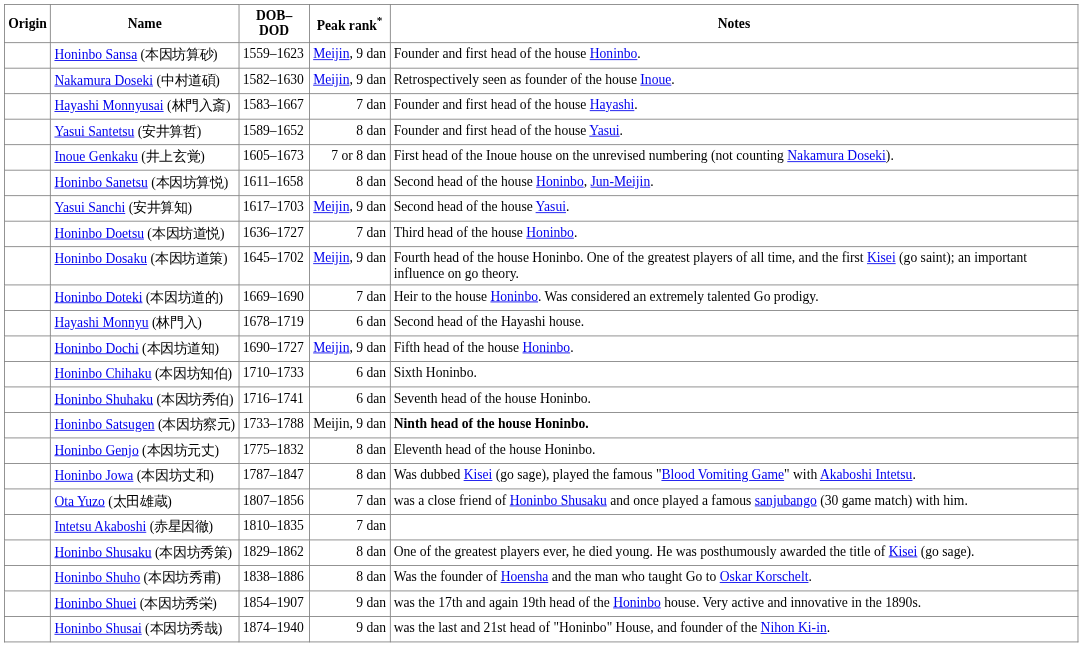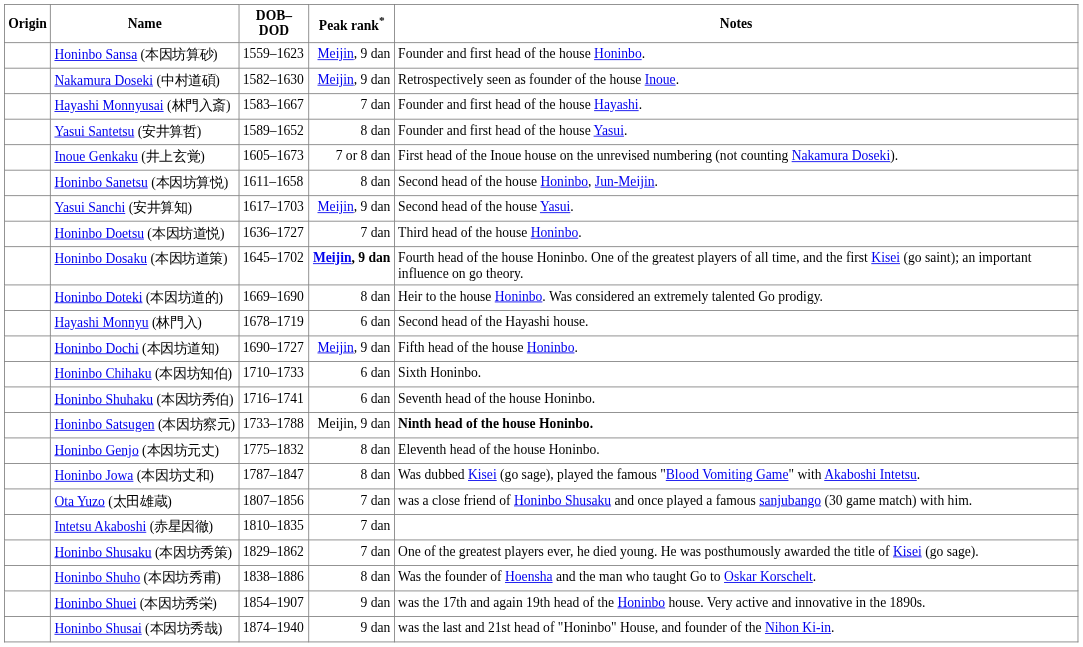 <table class="toccolours" border="1" cellpadding="4" cellspacing="0" style="border-collapse: collapse; margin:0;">
 <tr>
 <th>Origin</th>
 <th>Name</th>
 <th>DOB–DOD</th>
 <th>Peak rank<sup>*</sup></th>
 <th>Notes</th>
 </tr>
 <tr valign="top">
 <td></td>
 <td style="white-space:nowrap"><a href='#'>Honinbo Sansa</a> (本因坊算砂)</td>
 <td>1559–1623</td>
 <td align="right" style="white-space:nowrap"><a href='#'>Meijin</a>, 9 dan</td>
 <td>Founder and first head of the house <a href='#'>Honinbo</a>.</td>
 </tr>
 <tr valign="top">
 <td></td>
 <td style="white-space:nowrap"><a href='#'>Nakamura Doseki</a> (中村道碩)</td>
 <td>1582–1630</td>
 <td align="right" style="white-space:nowrap"><a href='#'>Meijin</a>, 9 dan</td>
 <td>Retrospectively seen as founder of the house <a href='#'>Inoue</a>.</td>
 </tr>
 <tr valign="top">
 <td></td>
 <td style="white-space:nowrap"><a href='#'>Hayashi Monnyusai</a> (林門入斎)</td>
 <td>1583–1667</td>
 <td align="right" style="white-space:nowrap">7 dan</td>
 <td>Founder and first head of the house <a href='#'>Hayashi</a>.</td>
 </tr>
 <tr valign="top">
 <td></td>
 <td style="white-space:nowrap"><a href='#'>Yasui Santetsu</a> (安井算哲)</td>
 <td>1589–1652</td>
 <td align="right" style="white-space:nowrap">8 dan</td>
 <td>Founder and first head of the house <a href='#'>Yasui</a>.</td>
 </tr>
 <tr valign="top">
 <td></td>
 <td style="white-space:nowrap"><a href='#'>Inoue Genkaku</a> (井上玄覚)</td>
 <td>1605–1673</td>
 <td align="right" style="white-space:nowrap">7 or 8 dan</td>
 <td>First head of the Inoue house on the unrevised numbering (not counting <a href='#'>Nakamura Doseki</a>).</td>
 </tr>
 <tr valign="top">
 <td></td>
 <td style="white-space:nowrap"><a href='#'>Honinbo Sanetsu</a> (本因坊算悦)</td>
 <td>1611–1658</td>
 <td align="right" style="white-space:nowrap">8 dan</td>
 <td>Second head of the house <a href='#'>Honinbo</a>, <a href='#'>Jun-Meijin</a>.</td>
 </tr>
 <tr valign="top">
 <td></td>
 <td style="white-space:nowrap"><a href='#'>Yasui Sanchi</a> (安井算知)</td>
 <td>1617–1703</td>
 <td align="right" style="white-space:nowrap"><a href='#'>Meijin</a>, 9 dan</td>
 <td>Second head of the house <a href='#'>Yasui</a>.</td>
 </tr>
 <tr valign="top">
 <td></td>
 <td style="white-space:nowrap"><a href='#'>Honinbo Doetsu</a> (本因坊道悦)</td>
 <td>1636–1727</td>
 <td align="right" style="white-space:nowrap">7 dan</td>
 <td>Third head of the house <a href='#'>Honinbo</a>.</td>
 </tr>
 <tr valign="top">
 <td></td>
 <td style="white-space:nowrap"><a href='#'>Honinbo Dosaku</a> (本因坊道策)</td>
 <td>1645–1702</td>
-<td align="right" style="white-space:nowrap"><a href='#'>Meijin</a>, 9 dan</td>
+<td align="right" style="white-space:nowrap"><strong><a href='#'>Meijin</a>, 9 dan</strong></td>
 <td>Fourth head of the house Honinbo. One of the greatest players of all time, and the first <a href='#'>Kisei</a> (go saint); an important influence on go theory.</td>
 </tr>
 <tr valign="top">
 <td></td>
 <td style="white-space:nowrap"><a href='#'>Honinbo Doteki</a> (本因坊道的)</td>
 <td>1669–1690</td>
-<td align="right" style="white-space:nowrap">7 dan</td>
+<td align="right" style="white-space:nowrap">8 dan</td>
 <td>Heir to the house <a href='#'>Honinbo</a>. Was considered an extremely talented Go prodigy.</td>
 </tr>
 <tr valign="top">
 <td></td>
 <td style="white-space:nowrap"><a href='#'>Hayashi Monnyu</a> (林門入)</td>
 <td>1678–1719</td>
 <td align="right" style="white-space:nowrap">6 dan</td>
 <td>Second head of the Hayashi house.</td>
 </tr>
 <tr valign="top">
 <td></td>
 <td style="white-space:nowrap"><a href='#'>Honinbo Dochi</a>    (本因坊道知)</td>
 <td>1690–1727</td>
 <td align="right" style="white-space:nowrap"><a href='#'>Meijin</a>, 9 dan</td>
 <td>Fifth head of the house <a href='#'>Honinbo</a>.</td>
 </tr>
 <tr valign="top">
 <td></td>
 <td style="white-space:nowrap"><a href='#'>Honinbo Chihaku</a>  (本因坊知伯)</td>
 <td>1710–1733</td>
 <td align="right" style="white-space:nowrap">6 dan</td>
 <td>Sixth Honinbo.</td>
 </tr>
 <tr valign="top">
 <td></td>
 <td style="white-space:nowrap"><a href='#'>Honinbo Shuhaku</a>  (本因坊秀伯)</td>
 <td>1716–1741</td>
 <td align="right" style="white-space:nowrap">6 dan</td>
 <td>Seventh head of the house Honinbo.</td>
 </tr>
 <tr valign="top">
 <td></td>
 <td style="white-space:nowrap"><a href='#'>Honinbo Satsugen</a> (本因坊察元)</td>
 <td>1733–1788</td>
 <td align="right" style="white-space:nowrap">Meijin, 9 dan</td>
 <td><strong>Ninth head of the house Honinbo.</strong></td>
 </tr>
 <tr valign="top">
 <td></td>
 <td style="white-space:nowrap"><a href='#'>Honinbo Genjo</a>    (本因坊元丈)</td>
 <td>1775–1832</td>
 <td align="right" style="white-space:nowrap">8 dan</td>
 <td>Eleventh head of the house Honinbo.</td>
 </tr>
 <tr valign="top">
 <td></td>
 <td style="white-space:nowrap"><a href='#'>Honinbo Jowa</a>     (本因坊丈和)</td>
 <td>1787–1847</td>
 <td align="right" style="white-space:nowrap">8 dan</td>
 <td>Was dubbed <a href='#'>Kisei</a> (go sage),  played the famous "<a href='#'>Blood Vomiting Game</a>" with <a href='#'>Akaboshi Intetsu</a>.</td>
 </tr>
 <tr valign="top">
 <td></td>
 <td style="white-space:nowrap"><a href='#'>Ota Yuzo</a> (太田雄蔵)</td>
 <td>1807–1856</td>
 <td align="right" style="white-space:nowrap">7 dan</td>
 <td>was a close friend of <a href='#'>Honinbo Shusaku</a> and once played a famous <a href='#'>sanjubango</a> (30 game match) with him.</td>
 </tr>
 <tr valign="top">
 <td></td>
 <td style="white-space:nowrap"><a href='#'>Intetsu Akaboshi</a> (赤星因徹)</td>
 <td>1810–1835</td>
 <td align="right" style="white-space:nowrap">7 dan</td>
 <td></td>
 </tr>
 <tr valign="top">
 <td></td>
 <td style="white-space:nowrap"><a href='#'>Honinbo Shusaku</a> (本因坊秀策)</td>
 <td>1829–1862</td>
-<td align="right" style="white-space:nowrap">8 dan</td>
+<td align="right" style="white-space:nowrap">7 dan</td>
 <td>One of the greatest players ever, he died young. He was posthumously awarded the title of <a href='#'>Kisei</a> (go sage).</td>
 </tr>
 <tr valign="top">
 <td></td>
 <td style="white-space:nowrap"><a href='#'>Honinbo Shuho</a> (本因坊秀甫)</td>
 <td>1838–1886</td>
 <td align="right" style="white-space:nowrap">8 dan</td>
 <td>Was the founder of <a href='#'>Hoensha</a> and the man who taught Go to <a href='#'>Oskar Korschelt</a>.</td>
 </tr>
 <tr valign="top">
 <td></td>
 <td style="white-space:nowrap"><a href='#'>Honinbo Shuei</a> (本因坊秀栄)</td>
 <td>1854–1907</td>
 <td align="right" style="white-space:nowrap">9 dan</td>
 <td>was the 17th and again 19th head of the <a href='#'>Honinbo</a> house. Very active and innovative in the 1890s.</td>
 </tr>
 <tr valign="top">
 <td></td>
 <td style="white-space:nowrap"><a href='#'>Honinbo Shusai</a> (本因坊秀哉)</td>
 <td>1874–1940</td>
 <td align="right" style="white-space:nowrap">9 dan</td>
 <td>was the last and 21st head of "Honinbo" House, and founder of the <a href='#'>Nihon Ki-in</a>.</td>
 </tr>
 </table>
